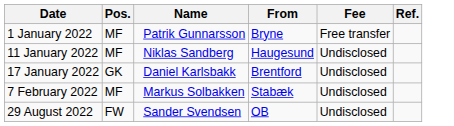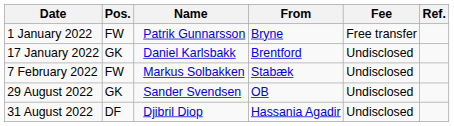 <table class="wikitable">
 <tr>
 <th>Date</th>
 <th>Pos.</th>
 <th>Name</th>
 <th>From</th>
 <th>Fee</th>
 <th>Ref.</th>
 </tr>
 <tr>
 <td>1 January 2022</td>
-<td>MF</td>
+<td>FW</td>
 <td>  <a href='#'>Patrik Gunnarsson</a></td>
 <td><a href='#'>Bryne</a></td>
 <td>Free transfer</td>
-<td></td>
-</tr>
-<tr>
-<td>11 January 2022</td>
-<td>MF</td>
-<td>  <a href='#'>Niklas Sandberg</a></td>
-<td><a href='#'>Haugesund</a></td>
-<td>Undisclosed</td>
 <td></td>
 </tr>
 <tr>
 <td>17 January 2022</td>
 <td>GK</td>
 <td>  <a href='#'>Daniel Karlsbakk</a></td>
 <td> <a href='#'>Brentford</a></td>
 <td>Undisclosed</td>
 <td></td>
 </tr>
 <tr>
 <td>7 February 2022</td>
-<td>MF</td>
+<td>FW</td>
 <td>  <a href='#'>Markus Solbakken</a></td>
 <td><a href='#'>Stabæk</a></td>
 <td>Undisclosed</td>
 <td></td>
 </tr>
 <tr>
 <td>29 August 2022</td>
-<td>FW</td>
+<td>GK</td>
 <td>  <a href='#'>Sander Svendsen</a></td>
 <td> <a href='#'>OB</a></td>
 <td>Undisclosed</td>
 <td></td>
 </tr>
+<tr>
+<td>31 August 2022</td>
+<td>DF</td>
+<td>  <a href='#'>Djibril Diop</a></td>
+<td> <a href='#'>Hassania Agadir</a></td>
+<td>Undisclosed</td>
+<td></td>
+</tr>
 </table>
